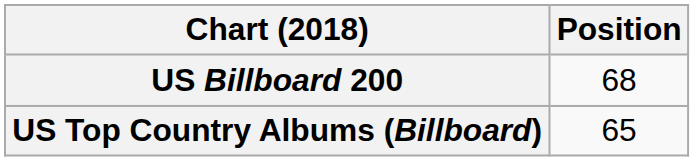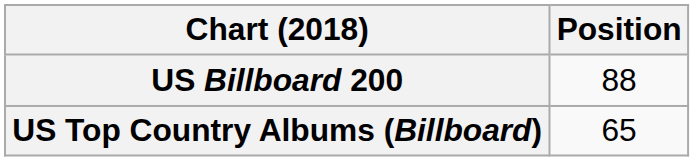 <table class="wikitable sortable plainrowheaders" style="text-align:center">
 <tr>
 <th scope="col">Chart (2018)</th>
 <th scope="col">Position</th>
 </tr>
 <tr>
 <th scope="row">US <em>Billboard</em> 200</th>
-<td>68</td>
+<td>88</td>
 </tr>
 <tr>
 <th scope="row">US Top Country Albums (<em>Billboard</em>)</th>
 <td>65</td>
 </tr>
 </table>
